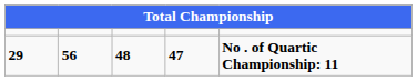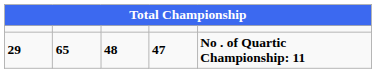 <table class="wikitable">
 <tr>
 <th style="background:#3C69F0; color:white" colspan="5"><strong>Total Championship</strong></th>
 </tr>
 <tr>
 <td width="50"></td>
 <td width="50"></td>
 <td width="50"></td>
 <td width="50"></td>
 <td width="200"></td>
 </tr>
 <tr>
 <td><strong>29</strong></td>
-<td><strong>56</strong></td>
+<td><strong>65</strong></td>
 <td><strong>48</strong></td>
 <td><strong>47</strong></td>
 <td><strong>No . of Quartic Championship: 11</strong></td>
 </tr>
 </table>
